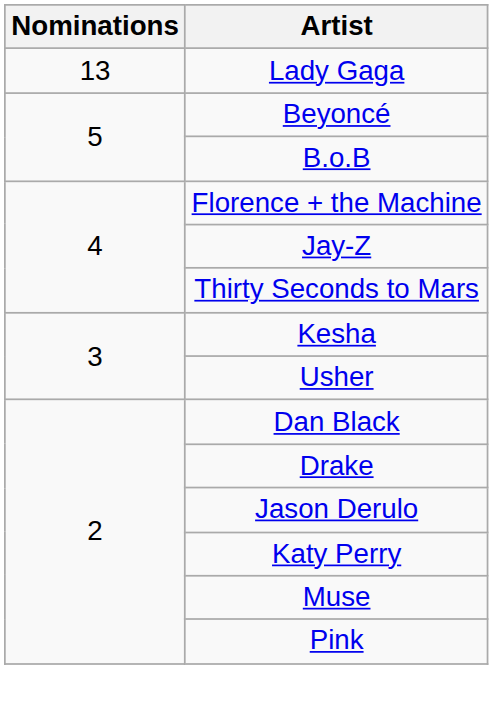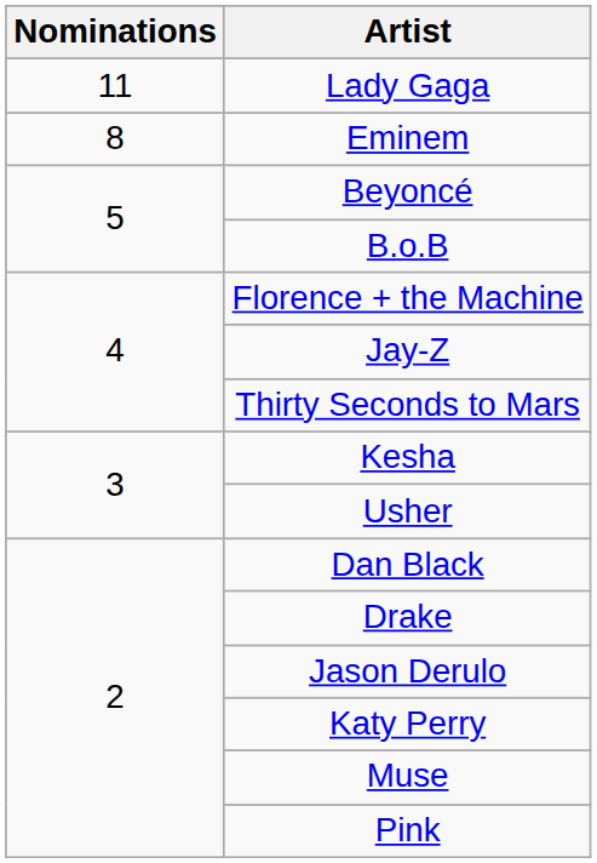 <table class="wikitable" rowspan="2" style="text-align:center">
 <tr>
 <th scope="col" style="width:55px;">Nominations</th>
 <th scope="col" style="text-align:center;">Artist</th>
 </tr>
 <tr>
-<td style="text-align:center">13</td>
+<td style="text-align:center">11</td>
 <td><a href='#'>Lady Gaga</a></td>
+</tr>
+<tr>
+<td style="text-align:center">8</td>
+<td><a href='#'>Eminem</a></td>
 </tr>
 <tr>
 <td rowspan="2" style="text-align:center">5</td>
 <td><a href='#'>Beyoncé</a></td>
 </tr>
 <tr>
 <td><a href='#'>B.o.B</a></td>
 </tr>
 <tr>
 <td rowspan="3" style="text-align:center">4</td>
 <td><a href='#'>Florence + the Machine</a></td>
 </tr>
 <tr>
 <td><a href='#'>Jay-Z</a></td>
 </tr>
 <tr>
 <td><a href='#'>Thirty Seconds to Mars</a></td>
 </tr>
 <tr>
 <td rowspan="2" style="text-align:center">3</td>
 <td><a href='#'>Kesha</a></td>
 </tr>
 <tr>
 <td><a href='#'>Usher</a></td>
 </tr>
 <tr>
 <td rowspan="6" style="text-align:center">2</td>
 <td><a href='#'>Dan Black</a></td>
 </tr>
 <tr>
 <td><a href='#'>Drake</a></td>
 </tr>
 <tr>
 <td><a href='#'>Jason Derulo</a></td>
 </tr>
 <tr>
 <td><a href='#'>Katy Perry</a></td>
 </tr>
 <tr>
 <td><a href='#'>Muse</a></td>
 </tr>
 <tr>
 <td><a href='#'>Pink</a></td>
 </tr>
 </table>
